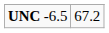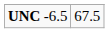 <table class="wikitable">
 <tr align="center">
 </tr>
 <tr align="center">
 <td><strong>UNC</strong> -6.5</td>
-<td>67.2</td>
+<td>67.5</td>
 </tr>
 </table>
